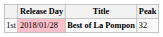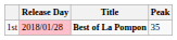 <table class=wikitable style="font-size:small">
 <tr>
 <th></th>
 <th>Release Day</th>
 <th>Title</th>
 <th>Peak</th>
 </tr>
 <tr>
 <td>1st</td>
 <td style="background: pink;">2018/01/28</td>
 <td><strong>Best of La Pompon</strong></td>
-<td>32</td>
+<td>35</td>
 </tr>
 </table>
